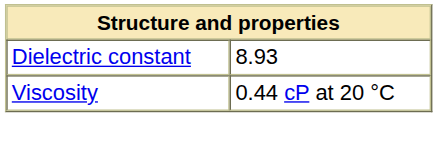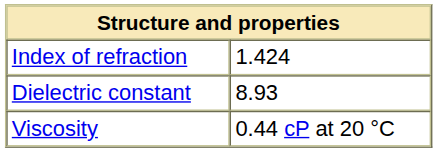 <table border="1" cellspacing="0" cellpadding="3" style="margin: 0 0 0 0.5em; background: #FFFFFF; border-color: #C0C090;">
 <tr>
 <th width="85%" align="center" cellspacing="3" style="font-size:95%; border: 1px solid #C0C090; background-color: #F8EABA; margin-bottom: 3px;" colspan="2">Structure and properties</th>
+</tr>
+<tr>
+<td><a href='#'>Index of refraction</a></td>
+<td>1.424</td>
 </tr>
 <tr>
 <td><a href='#'>Dielectric constant</a></td>
 <td>8.93</td>
 </tr>
 <tr>
 <td><a href='#'>Viscosity</a></td>
 <td>0.44 <a href='#'>cP</a> at 20 °C</td>
 </tr>
 </table>
